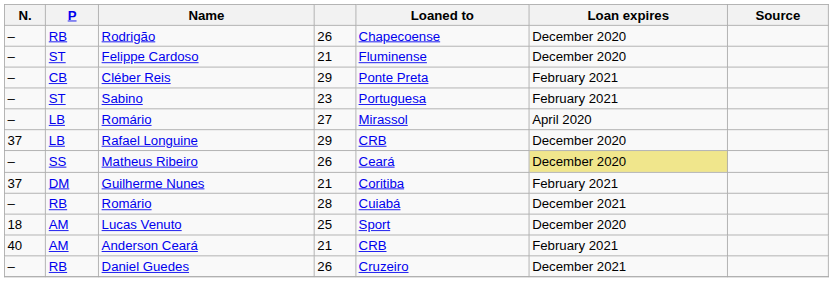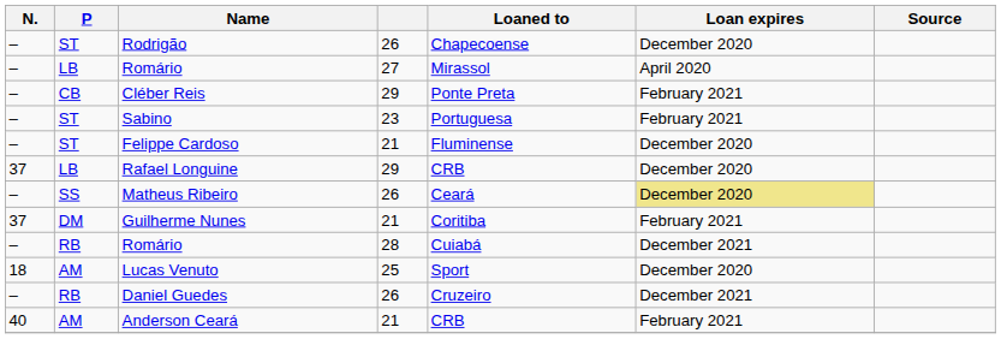 <table class="wikitable sortable" style="width:75%; text-align:center; font-size:95%; text-align:left">
 <tr>
 <th>N.</th>
 <th><a href='#'>P</a></th>
 <th>Name</th>
 <th></th>
 <th>Loaned to</th>
 <th>Loan expires</th>
 <th>Source</th>
 </tr>
 <tr>
 <td>–</td>
-<td><a href='#'>RB</a></td>
+<td><a href='#'>ST</a></td>
 <td style="text-align:left;"> <a href='#'>Rodrigão</a></td>
 <td>26</td>
 <td style="text-align:left;"><a href='#'>Chapecoense</a></td>
 <td>December 2020</td>
 <td></td>
 </tr>
 <tr>
 <td>–</td>
-<td><a href='#'>ST</a></td>
-<td style="text-align:left;"> <a href='#'>Felippe Cardoso</a></td>
-<td>21</td>
-<td style="text-align:left;"><a href='#'>Fluminense</a></td>
-<td>December 2020</td>
+<td><a href='#'>LB</a></td>
+<td style="text-align:left;"> <a href='#'>Romário</a></td>
+<td>27</td>
+<td style="text-align:left;"><a href='#'>Mirassol</a></td>
+<td>April 2020</td>
 <td></td>
 </tr>
 <tr>
 <td>–</td>
 <td><a href='#'>CB</a></td>
 <td style="text-align:left;"> <a href='#'>Cléber Reis</a></td>
 <td>29</td>
 <td style="text-align:left;"><a href='#'>Ponte Preta</a></td>
 <td>February 2021</td>
 <td></td>
 </tr>
 <tr>
 <td>–</td>
 <td><a href='#'>ST</a></td>
 <td style="text-align:left;"> <a href='#'>Sabino</a></td>
 <td>23</td>
 <td style="text-align:left;"><a href='#'>Portuguesa</a></td>
 <td>February 2021</td>
 <td></td>
 </tr>
 <tr>
 <td>–</td>
-<td><a href='#'>LB</a></td>
-<td style="text-align:left;"> <a href='#'>Romário</a></td>
-<td>27</td>
-<td style="text-align:left;"><a href='#'>Mirassol</a></td>
-<td>April 2020</td>
+<td><a href='#'>ST</a></td>
+<td style="text-align:left;"> <a href='#'>Felippe Cardoso</a></td>
+<td>21</td>
+<td style="text-align:left;"><a href='#'>Fluminense</a></td>
+<td>December 2020</td>
 <td></td>
 </tr>
 <tr>
 <td>37</td>
 <td><a href='#'>LB</a></td>
 <td style="text-align:left;"> <a href='#'>Rafael Longuine</a></td>
 <td>29</td>
 <td style="text-align:left;"><a href='#'>CRB</a></td>
 <td>December 2020</td>
 <td></td>
 </tr>
 <tr>
 <td>–</td>
 <td><a href='#'>SS</a></td>
 <td style="text-align:left;"> <a href='#'>Matheus Ribeiro</a></td>
 <td>26</td>
 <td style="text-align:left;"><a href='#'>Ceará</a></td>
 <td style="background: khaki;">December 2020</td>
 <td></td>
 </tr>
 <tr>
 <td>37</td>
 <td><a href='#'>DM</a></td>
 <td style="text-align:left;"> <a href='#'>Guilherme Nunes</a></td>
 <td>21</td>
 <td style="text-align:left;"><a href='#'>Coritiba</a></td>
 <td>February 2021</td>
 <td></td>
 </tr>
 <tr>
 <td>–</td>
 <td><a href='#'>RB</a></td>
 <td style="text-align:left;"> <a href='#'>Romário</a></td>
 <td>28</td>
 <td style="text-align:left;"><a href='#'>Cuiabá</a></td>
 <td>December 2021</td>
 <td></td>
 </tr>
 <tr>
 <td>18</td>
 <td><a href='#'>AM</a></td>
 <td style="text-align:left;"> <a href='#'>Lucas Venuto</a></td>
 <td>25</td>
 <td style="text-align:left;"><a href='#'>Sport</a></td>
 <td>December 2020</td>
 <td></td>
 </tr>
 <tr>
+<td>–</td>
+<td><a href='#'>RB</a></td>
+<td style="text-align:left;"> <a href='#'>Daniel Guedes</a></td>
+<td>26</td>
+<td style="text-align:left;"><a href='#'>Cruzeiro</a></td>
+<td>December 2021</td>
+<td></td>
+</tr>
+<tr>
 <td>40</td>
 <td><a href='#'>AM</a></td>
 <td style="text-align:left;"> <a href='#'>Anderson Ceará</a></td>
 <td>21</td>
 <td style="text-align:left;"><a href='#'>CRB</a></td>
 <td>February 2021</td>
 <td></td>
 </tr>
 <tr>
-<td>–</td>
-<td><a href='#'>RB</a></td>
-<td style="text-align:left;"> <a href='#'>Daniel Guedes</a></td>
-<td>26</td>
-<td style="text-align:left;"><a href='#'>Cruzeiro</a></td>
-<td>December 2021</td>
-<td></td>
-</tr>
-<tr>
 </tr>
 </table>
